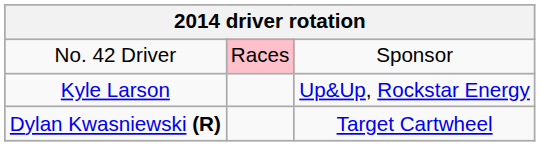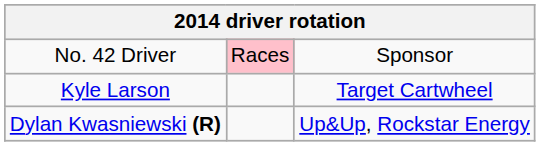 <table class="wikitable collapsible collapsed" style="text-align:center; font-size:75%">
 <tr>
 <th colspan=3>2014 driver rotation</th>
 </tr>
 <tr>
 <td>No. 42 Driver</td>
 <td style="background: pink;">Races</td>
 <td>Sponsor</td>
 </tr>
 <tr>
 <td><a href='#'>Kyle Larson</a></td>
 <td><small></small></td>
-<td><a href='#'>Up&Up</a>, <a href='#'>Rockstar Energy</a></td>
+<td><a href='#'>Target Cartwheel</a></td>
 </tr>
 <tr>
 <td><a href='#'>Dylan Kwasniewski</a> <strong>(R)</strong></td>
 <td><small></small></td>
-<td><a href='#'>Target Cartwheel</a></td>
+<td><a href='#'>Up&Up</a>, <a href='#'>Rockstar Energy</a></td>
 </tr>
 </table>
